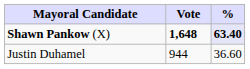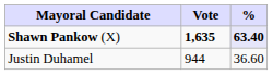 <table class="wikitable">
 <tr>
 <th style="background:#ddf; width:200px;">Mayoral Candidate</th>
 <th style="background:#ddf; width:50px;">Vote</th>
 <th style="background:#ddf; width:30px;">%</th>
 </tr>
 <tr>
 <td><strong>Shawn Pankow</strong> (X)</td>
-<td><strong>1,648</strong></td>
+<td><strong>1,635</strong></td>
 <td style="background: lavender;"><strong>63.40</strong></td>
 </tr>
 <tr>
 <td>Justin Duhamel</td>
 <td>944</td>
 <td>36.60</td>
 </tr>
 </table>
